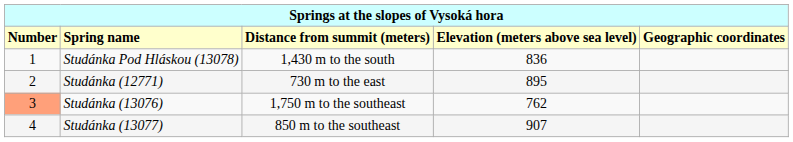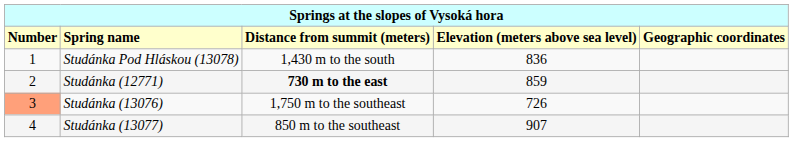 <table class="wikitable">
 <tr>
 <td colspan="5" bgcolor="#CCFFFF" align="center"> <strong>Springs at the slopes of Vysoká hora</strong></td>
 </tr>
 <tr bgcolor="#FFFFCC">
 <td align="center"><strong>Number</strong></td>
 <td><strong>Spring name</strong></td>
 <td align="center"><strong>Distance from summit (meters)</strong></td>
 <td align="center"><strong>Elevation (meters above sea level)</strong></td>
 <td align="center"><strong>Geographic coordinates</strong></td>
 </tr>
 <tr>
 <td align="center">1</td>
 <td><em>Studánka Pod Hláskou (13078)</em></td>
 <td align="center">1,430 m to the south</td>
 <td align="center">836</td>
 <td align="center"></td>
 </tr>
 <tr bgcolor="#F5F5F5">
 <td align="center">2</td>
 <td><em>Studánka (12771)</em></td>
-<td align="center">730 m to the east</td>
-<td align="center">895</td>
+<td align="center"><strong>730 m to the east</strong></td>
+<td align="center">859</td>
 <td align="center"></td>
 </tr>
 <tr>
 <td align="center" style="background: lightsalmon;">3</td>
 <td><em>Studánka (13076)</em></td>
 <td align="center">1,750 m to the southeast</td>
-<td align="center">762</td>
+<td align="center">726</td>
 <td align="center"></td>
 </tr>
 <tr bgcolor="#F5F5F5">
 <td align="center">4</td>
 <td><em>Studánka (13077)</em></td>
 <td align="center">850 m to the southeast</td>
 <td align="center">907</td>
 <td align="center"></td>
 </tr>
 </table>
